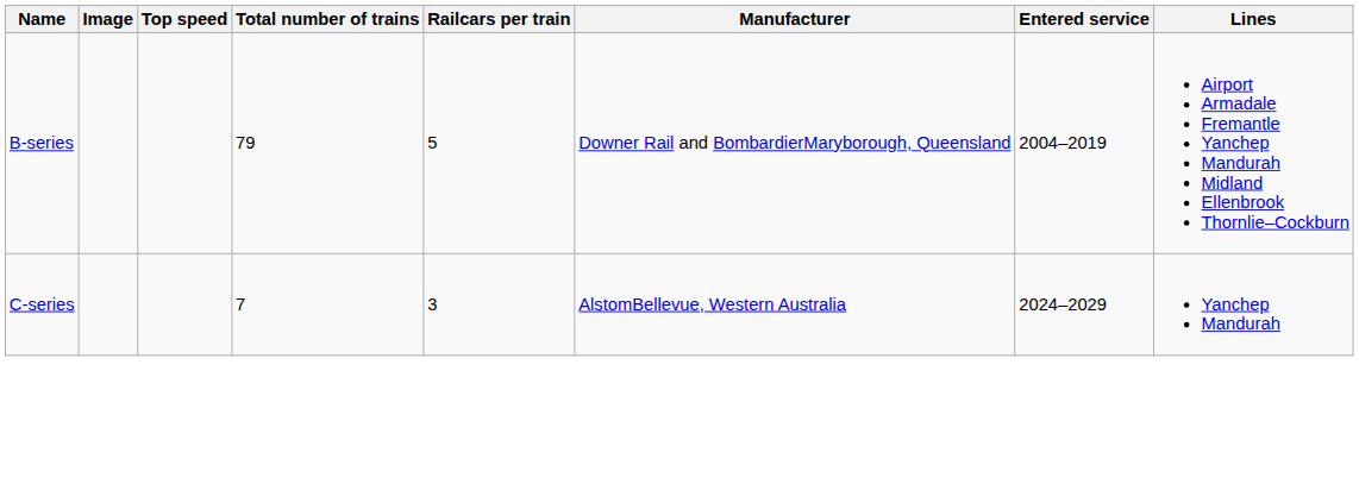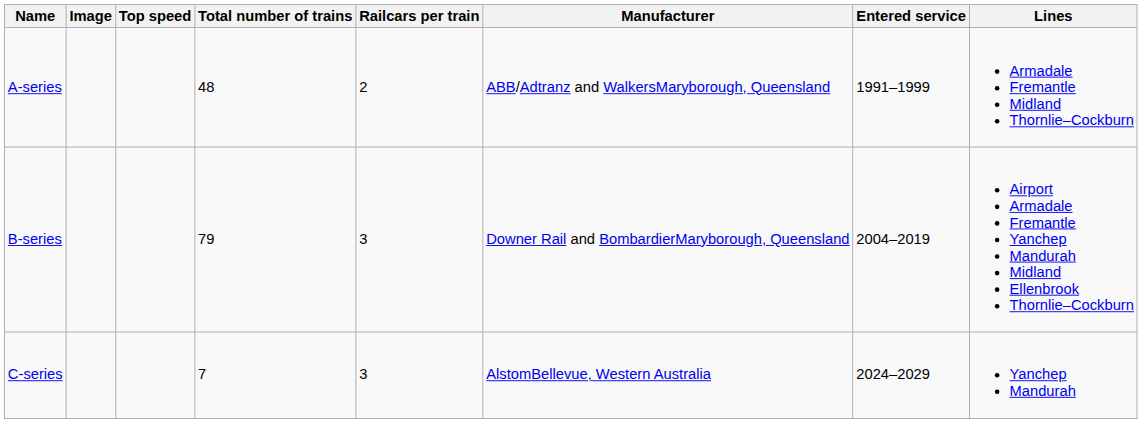 <table class="wikitable">
 <tr>
 <th>Name</th>
 <th>Image</th>
 <th>Top speed</th>
 <th>Total number of trains</th>
 <th>Railcars per train</th>
 <th>Manufacturer</th>
 <th>Entered service</th>
 <th>Lines</th>
 </tr>
 <tr>
+<td><a href='#'>A-series</a></td>
+<td></td>
+<td></td>
+<td>48</td>
+<td>2</td>
+<td><a href='#'>ABB</a>/<a href='#'>Adtranz</a> and <a href='#'>Walkers</a><a href='#'>Maryborough, Queensland</a></td>
+<td>1991–1999</td>
+<td><br><ul><li><a href='#'>Armadale</a></li><li><a href='#'>Fremantle</a></li><li><a href='#'>Midland</a></li><li><a href='#'>Thornlie–Cockburn</a></li></ul></td>
+</tr>
+<tr>
 <td><a href='#'>B-series</a></td>
 <td></td>
 <td></td>
 <td>79</td>
-<td>5</td>
+<td>3</td>
 <td><a href='#'>Downer Rail</a> and <a href='#'>Bombardier</a><a href='#'>Maryborough, Queensland</a></td>
 <td>2004–2019</td>
 <td><br><ul><li><a href='#'>Airport</a></li><li><a href='#'>Armadale</a></li><li><a href='#'>Fremantle</a></li><li><a href='#'>Yanchep</a></li><li><a href='#'>Mandurah</a></li><li><a href='#'>Midland</a></li><li><a href='#'>Ellenbrook</a></li><li><a href='#'>Thornlie–Cockburn</a></li></ul></td>
 </tr>
 <tr>
 <td><a href='#'>C-series</a></td>
 <td></td>
 <td></td>
 <td>7</td>
 <td>3</td>
 <td><a href='#'>Alstom</a><a href='#'>Bellevue, Western Australia</a></td>
 <td>2024–2029</td>
 <td><br><ul><li><a href='#'>Yanchep</a></li><li><a href='#'>Mandurah</a></li></ul></td>
 </tr>
 </table>
